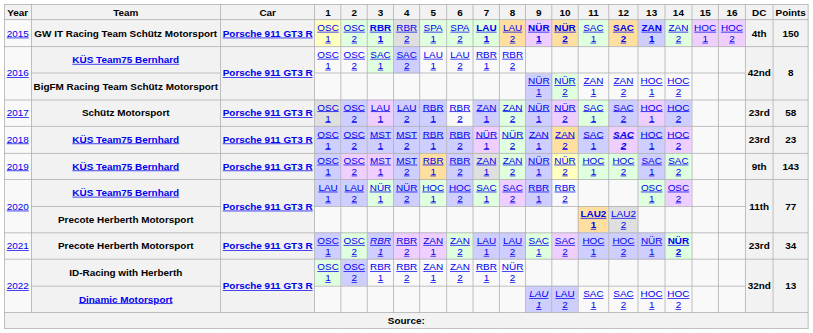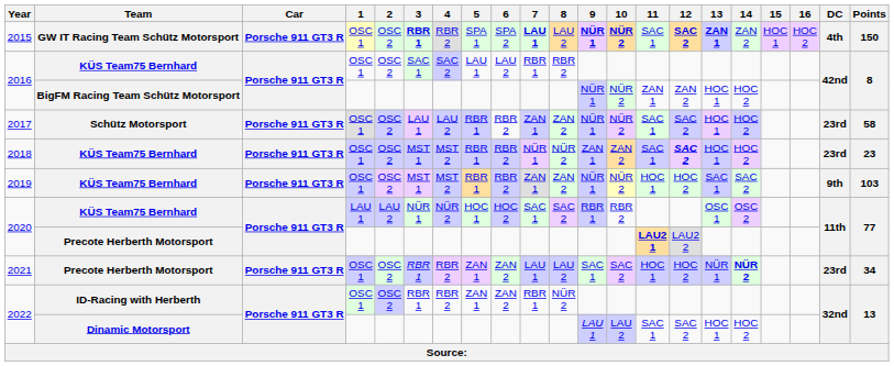 <table class="wikitable" style="text-align:center; font-size:85%">
 <tr>
 <th>Year</th>
 <th>Team</th>
 <th>Car</th>
 <th>1</th>
 <th>2</th>
 <th>3</th>
 <th>4</th>
 <th>5</th>
 <th>6</th>
 <th>7</th>
 <th>8</th>
 <th>9</th>
 <th>10</th>
 <th>11</th>
 <th>12</th>
 <th>13</th>
 <th>14</th>
 <th>15</th>
 <th>16</th>
 <th>DC</th>
 <th>Points</th>
 </tr>
 <tr>
 <td><a href='#'>2015</a></td>
 <th>GW IT Racing Team Schütz Motorsport</th>
 <th><a href='#'>Porsche 911 GT3 R</a></th>
 <td bgcolor="#FFFFBF"><a href='#'>OSC<br>1</a><br></td>
 <td bgcolor="#DFFFDF"><a href='#'>OSC<br>2</a><br></td>
 <td bgcolor="#DFFFDF"><strong><a href='#'>RBR<br>1</a></strong><br></td>
 <td bgcolor="#DFDFDF"><a href='#'>RBR<br>2</a><br></td>
 <td bgcolor="#DFFFDF"><a href='#'>SPA<br>1</a><br></td>
 <td bgcolor="#DFFFDF"><a href='#'>SPA<br>2</a><br></td>
 <td bgcolor="#DFFFDF"><strong><a href='#'>LAU<br>1</a></strong><br></td>
 <td bgcolor="#FFDF9F"><a href='#'>LAU<br>2</a><br></td>
 <td bgcolor="#EFCFFF"><strong><a href='#'>NÜR<br>1</a></strong><br></td>
 <td bgcolor="#FFDF9F"><strong><a href='#'>NÜR<br>2</a></strong><br></td>
 <td bgcolor="#DFFFDF"><a href='#'>SAC<br>1</a><br></td>
 <td bgcolor="#FFDF9F"><strong><a href='#'>SAC<br>2</a></strong><br></td>
 <td bgcolor="#CFCFFF"><strong><a href='#'>ZAN<br>1</a></strong><br></td>
 <td bgcolor="#DFFFDF"><a href='#'>ZAN<br>2</a><br></td>
 <td bgcolor="#EFCFFF"><a href='#'>HOC<br>1</a><br></td>
 <td bgcolor="#EFCFFF"><a href='#'>HOC<br>2</a><br></td>
 <th>4th</th>
 <th>150</th>
 </tr>
 <tr>
 <td rowspan=2><a href='#'>2016</a></td>
 <th><a href='#'>KÜS Team75 Bernhard</a></th>
 <th rowspan=2><a href='#'>Porsche 911 GT3 R</a></th>
 <td><a href='#'>OSC<br>1</a></td>
 <td><a href='#'>OSC<br>2</a></td>
 <td bgcolor="#DFFFDF"><a href='#'>SAC<br>1</a><br></td>
 <td bgcolor="#CFCFFF"><a href='#'>SAC<br>2</a><br></td>
 <td><a href='#'>LAU<br>1</a></td>
 <td><a href='#'>LAU<br>2</a></td>
 <td><a href='#'>RBR<br>1</a></td>
 <td><a href='#'>RBR<br>2</a></td>
 <td></td>
 <td></td>
 <td></td>
 <td></td>
 <td></td>
 <td></td>
 <td></td>
 <td></td>
 <th rowspan=2>42nd</th>
 <th rowspan=2>8</th>
 </tr>
 <tr>
 <th>BigFM Racing Team Schütz Motorsport</th>
 <td></td>
 <td></td>
 <td></td>
 <td></td>
 <td></td>
 <td></td>
 <td></td>
 <td></td>
 <td bgcolor="#CFCFFF"><a href='#'>NÜR<br>1</a><br></td>
 <td bgcolor="#DFFFDF"><a href='#'>NÜR<br>2</a><br></td>
 <td><a href='#'>ZAN<br>1</a><br></td>
 <td><a href='#'>ZAN<br>2</a><br></td>
 <td><a href='#'>HOC<br>1</a><br></td>
 <td><a href='#'>HOC<br>2</a><br></td>
 <td></td>
 <td></td>
 </tr>
 <tr>
 <td><a href='#'>2017</a></td>
 <th>Schütz Motorsport</th>
 <th><a href='#'>Porsche 911 GT3 R</a></th>
 <td bgcolor="#DFDFDF"><a href='#'>OSC<br>1</a><br></td>
 <td bgcolor="#CFCFFF"><a href='#'>OSC<br>2</a><br></td>
 <td bgcolor="#EFCFFF"><a href='#'>LAU<br>1</a><br></td>
 <td bgcolor="#CFCFFF"><a href='#'>LAU<br>2</a><br></td>
 <td bgcolor="#CFCFFF"><a href='#'>RBR<br>1</a><br></td>
 <td><a href='#'>RBR<br>2</a><br></td>
 <td bgcolor="#CFCFFF"><a href='#'>ZAN<br>1</a><br></td>
 <td bgcolor="#DFFFDF"><a href='#'>ZAN<br>2</a><br></td>
 <td bgcolor="#CFCFFF"><a href='#'>NÜR<br>1</a><br></td>
 <td bgcolor="#EFCFFF"><a href='#'>NÜR<br>2</a><br></td>
 <td bgcolor="#DFFFDF"><a href='#'>SAC<br>1</a><br></td>
 <td bgcolor="#CFCFFF"><a href='#'>SAC<br>2</a><br></td>
 <td bgcolor="#EFCFFF"><a href='#'>HOC<br>1</a><br></td>
 <td bgcolor="#CFCFFF"><a href='#'>HOC<br>2</a><br></td>
 <td></td>
 <td></td>
 <th>23rd</th>
 <th>58</th>
 </tr>
 <tr>
 <td><a href='#'>2018</a></td>
 <th><a href='#'>KÜS Team75 Bernhard</a></th>
 <th><a href='#'>Porsche 911 GT3 R</a></th>
 <td bgcolor="#CFCFFF"><a href='#'>OSC<br>1</a><br></td>
 <td bgcolor="#CFCFFF"><a href='#'>OSC<br>2</a><br></td>
 <td bgcolor="#CFCFFF"><a href='#'>MST<br>1</a><br></td>
 <td bgcolor="#CFCFFF"><a href='#'>MST<br>2</a><br></td>
 <td bgcolor="#CFCFFF"><a href='#'>RBR<br>1</a><br></td>
 <td bgcolor="#CFCFFF"><a href='#'>RBR<br>2</a><br></td>
 <td bgcolor="#EFCFFF"><a href='#'>NÜR<br>1</a><br></td>
 <td bgcolor="#DFFFDF"><a href='#'>NÜR<br>2</a><br></td>
 <td bgcolor="#CFCFFF"><a href='#'>ZAN<br>1</a><br></td>
 <td bgcolor="#FFDF9F"><a href='#'>ZAN<br>2</a><br></td>
 <td bgcolor="#CFCFFF"><a href='#'>SAC<br>1</a><br></td>
 <td bgcolor="#EFCFFF"><strong><em><a href='#'>SAC<br>2</a></em></strong><br></td>
 <td bgcolor="#CFCFFF"><a href='#'>HOC<br>1</a><br></td>
 <td bgcolor="#EFCFFF"><a href='#'>HOC<br>2</a><br></td>
 <td></td>
 <td></td>
 <th>23rd</th>
 <th>23</th>
 </tr>
 <tr>
 <td><a href='#'>2019</a></td>
 <th><a href='#'>KÜS Team75 Bernhard</a></th>
 <th><a href='#'>Porsche 911 GT3 R</a></th>
 <td bgcolor="#CFCFFF"><a href='#'>OSC<br>1</a><br></td>
 <td bgcolor="#EFCFFF"><a href='#'>OSC<br>2</a><br></td>
 <td bgcolor="#EFCFFF"><a href='#'>MST<br>1</a><br></td>
 <td bgcolor="#CFCFFF"><a href='#'>MST<br>2</a><br></td>
 <td bgcolor="#FFDF9F"><a href='#'>RBR<br>1</a><br></td>
 <td bgcolor="#CFCFFF"><a href='#'>RBR<br>2</a><br></td>
 <td bgcolor="#DFDFDF"><a href='#'>ZAN<br>1</a><br></td>
 <td bgcolor="#DFFFDF"><a href='#'>ZAN<br>2</a><br></td>
 <td bgcolor="#CFCFFF"><a href='#'>NÜR<br>1</a><br></td>
 <td bgcolor="#FFFFBF"><a href='#'>NÜR<br>2</a><br></td>
 <td bgcolor="#DFFFDF"><a href='#'>HOC<br>1</a><br></td>
 <td bgcolor="#DFFFDF"><a href='#'>HOC<br>2</a><br></td>
 <td bgcolor="#CFCFFF"><a href='#'>SAC<br>1</a><br></td>
 <td bgcolor="#DFFFDF"><a href='#'>SAC<br>2</a><br></td>
 <td></td>
 <td></td>
 <th>9th</th>
-<th>143</th>
+<th>103</th>
 </tr>
 <tr>
 <td rowspan=2><a href='#'>2020</a></td>
 <th><a href='#'>KÜS Team75 Bernhard</a></th>
 <th rowspan=2><a href='#'>Porsche 911 GT3 R</a></th>
 <td style="background:#CFCFFF;"><a href='#'>LAU<br>1</a><br></td>
 <td style="background:#CFCFFF;"><a href='#'>LAU<br>2</a><br></td>
 <td style="background:#DFFFDF;"><a href='#'>NÜR<br>1</a><br></td>
 <td style="background:#CFCFFF;"><a href='#'>NÜR<br>2</a><br></td>
 <td style="background:#DFFFDF;"><a href='#'>HOC<br>1</a><br></td>
 <td style="background:#CFCFFF;"><a href='#'>HOC<br>2</a><br></td>
 <td style="background:#DFFFDF;"><a href='#'>SAC<br>1</a><br></td>
 <td style="background:#EFCFFF;"><a href='#'>SAC<br>2</a><br></td>
 <td style="background:#CFCFFF;"><a href='#'>RBR<br>1</a><br></td>
 <td><a href='#'>RBR<br>2</a><br></td>
 <td></td>
 <td></td>
 <td style="background:#DFFFDF;"><a href='#'>OSC<br>1</a><br></td>
 <td style="background:#EFCFFF;"><a href='#'>OSC<br>2</a><br></td>
 <td></td>
 <td></td>
 <th rowspan=2>11th</th>
 <th rowspan=2>77</th>
 </tr>
 <tr>
 <th>Precote Herberth Motorsport</th>
 <td></td>
 <td></td>
 <td></td>
 <td></td>
 <td></td>
 <td></td>
 <td></td>
 <td></td>
 <td></td>
 <td></td>
 <td style="background:#FFDF9F;"><strong><a href='#'>LAU2<br>1</a></strong><br></td>
 <td style="background:#DFDFDF;"><a href='#'>LAU2<br>2</a><br></td>
 <td></td>
 <td></td>
 <td></td>
 <td></td>
 </tr>
 <tr>
 <td><a href='#'>2021</a></td>
 <th>Precote Herberth Motorsport</th>
 <th><a href='#'>Porsche 911 GT3 R</a></th>
 <td style="background:#CFCFFF;"><a href='#'>OSC<br>1</a><br></td>
 <td style="background:#DFFFDF;"><a href='#'>OSC<br>2</a><br></td>
 <td style="background:#CFCFFF;"><em><a href='#'>RBR<br>1</a></em><br></td>
 <td style="background:#EFCFFF;"><a href='#'>RBR<br>2</a><br></td>
 <td style="background:#EFCFFF;"><a href='#'>ZAN<br>1</a><br></td>
 <td style="background:#DFFFDF;"><a href='#'>ZAN<br>2</a><br></td>
 <td style="background:#CFCFFF;"><a href='#'>LAU<br>1</a><br></td>
 <td style="background:#CFCFFF;"><a href='#'>LAU<br>2</a><br></td>
 <td style="background:#DFFFDF;"><a href='#'>SAC<br>1</a><br></td>
 <td style="background:#EFCFFF;"><a href='#'>SAC<br>2</a><br></td>
 <td style="background:#CFCFFF;"><a href='#'>HOC<br>1</a><br></td>
 <td style="background:#CFCFFF;"><a href='#'>HOC<br>2</a><br></td>
 <td style="background:#CFCFFF;"><a href='#'>NÜR<br>1</a><br></td>
 <td style="background:#DFFFDF;"><strong><a href='#'>NÜR<br>2</a><br></strong></td>
 <td></td>
 <td></td>
 <th>23rd</th>
 <th>34</th>
 </tr>
 <tr>
 <td rowspan=2><a href='#'>2022</a></td>
 <th>ID-Racing with Herberth</th>
 <th rowspan=2><a href='#'>Porsche 911 GT3 R</a></th>
 <td style="background:#DFFFDF;"><a href='#'>OSC<br>1</a><br></td>
 <td style="background:#CFCFFF;"><a href='#'>OSC<br>2</a><br></td>
 <td><a href='#'>RBR<br>1</a><br></td>
 <td><a href='#'>RBR<br>2</a><br></td>
 <td><a href='#'>ZAN<br>1</a><br></td>
 <td><a href='#'>ZAN<br>2</a><br></td>
 <td><a href='#'>RBR<br>1</a></td>
 <td><a href='#'>NÜR<br>2</a><br></td>
 <td></td>
 <td></td>
 <td></td>
 <td></td>
 <td></td>
 <td></td>
 <td></td>
 <td></td>
 <th rowspan=2>32nd</th>
 <th rowspan=2>13</th>
 </tr>
 <tr>
 <th><a href='#'>Dinamic Motorsport</a></th>
 <td></td>
 <td></td>
 <td></td>
 <td></td>
 <td></td>
 <td></td>
 <td></td>
 <td></td>
 <td style="background:#CFCFFF;"><em><a href='#'>LAU<br>1</a></em><br></td>
 <td style="background:#CFCFFF;"><a href='#'>LAU<br>2</a><br></td>
 <td><a href='#'>SAC<br>1</a><br></td>
 <td><a href='#'>SAC<br>2</a><br></td>
 <td><a href='#'>HOC<br>1</a><br></td>
 <td><a href='#'>HOC<br>2</a><br></td>
 <td></td>
 <td></td>
 </tr>
 <tr>
 <th colspan="21">Source:</th>
 </tr>
 </table>
